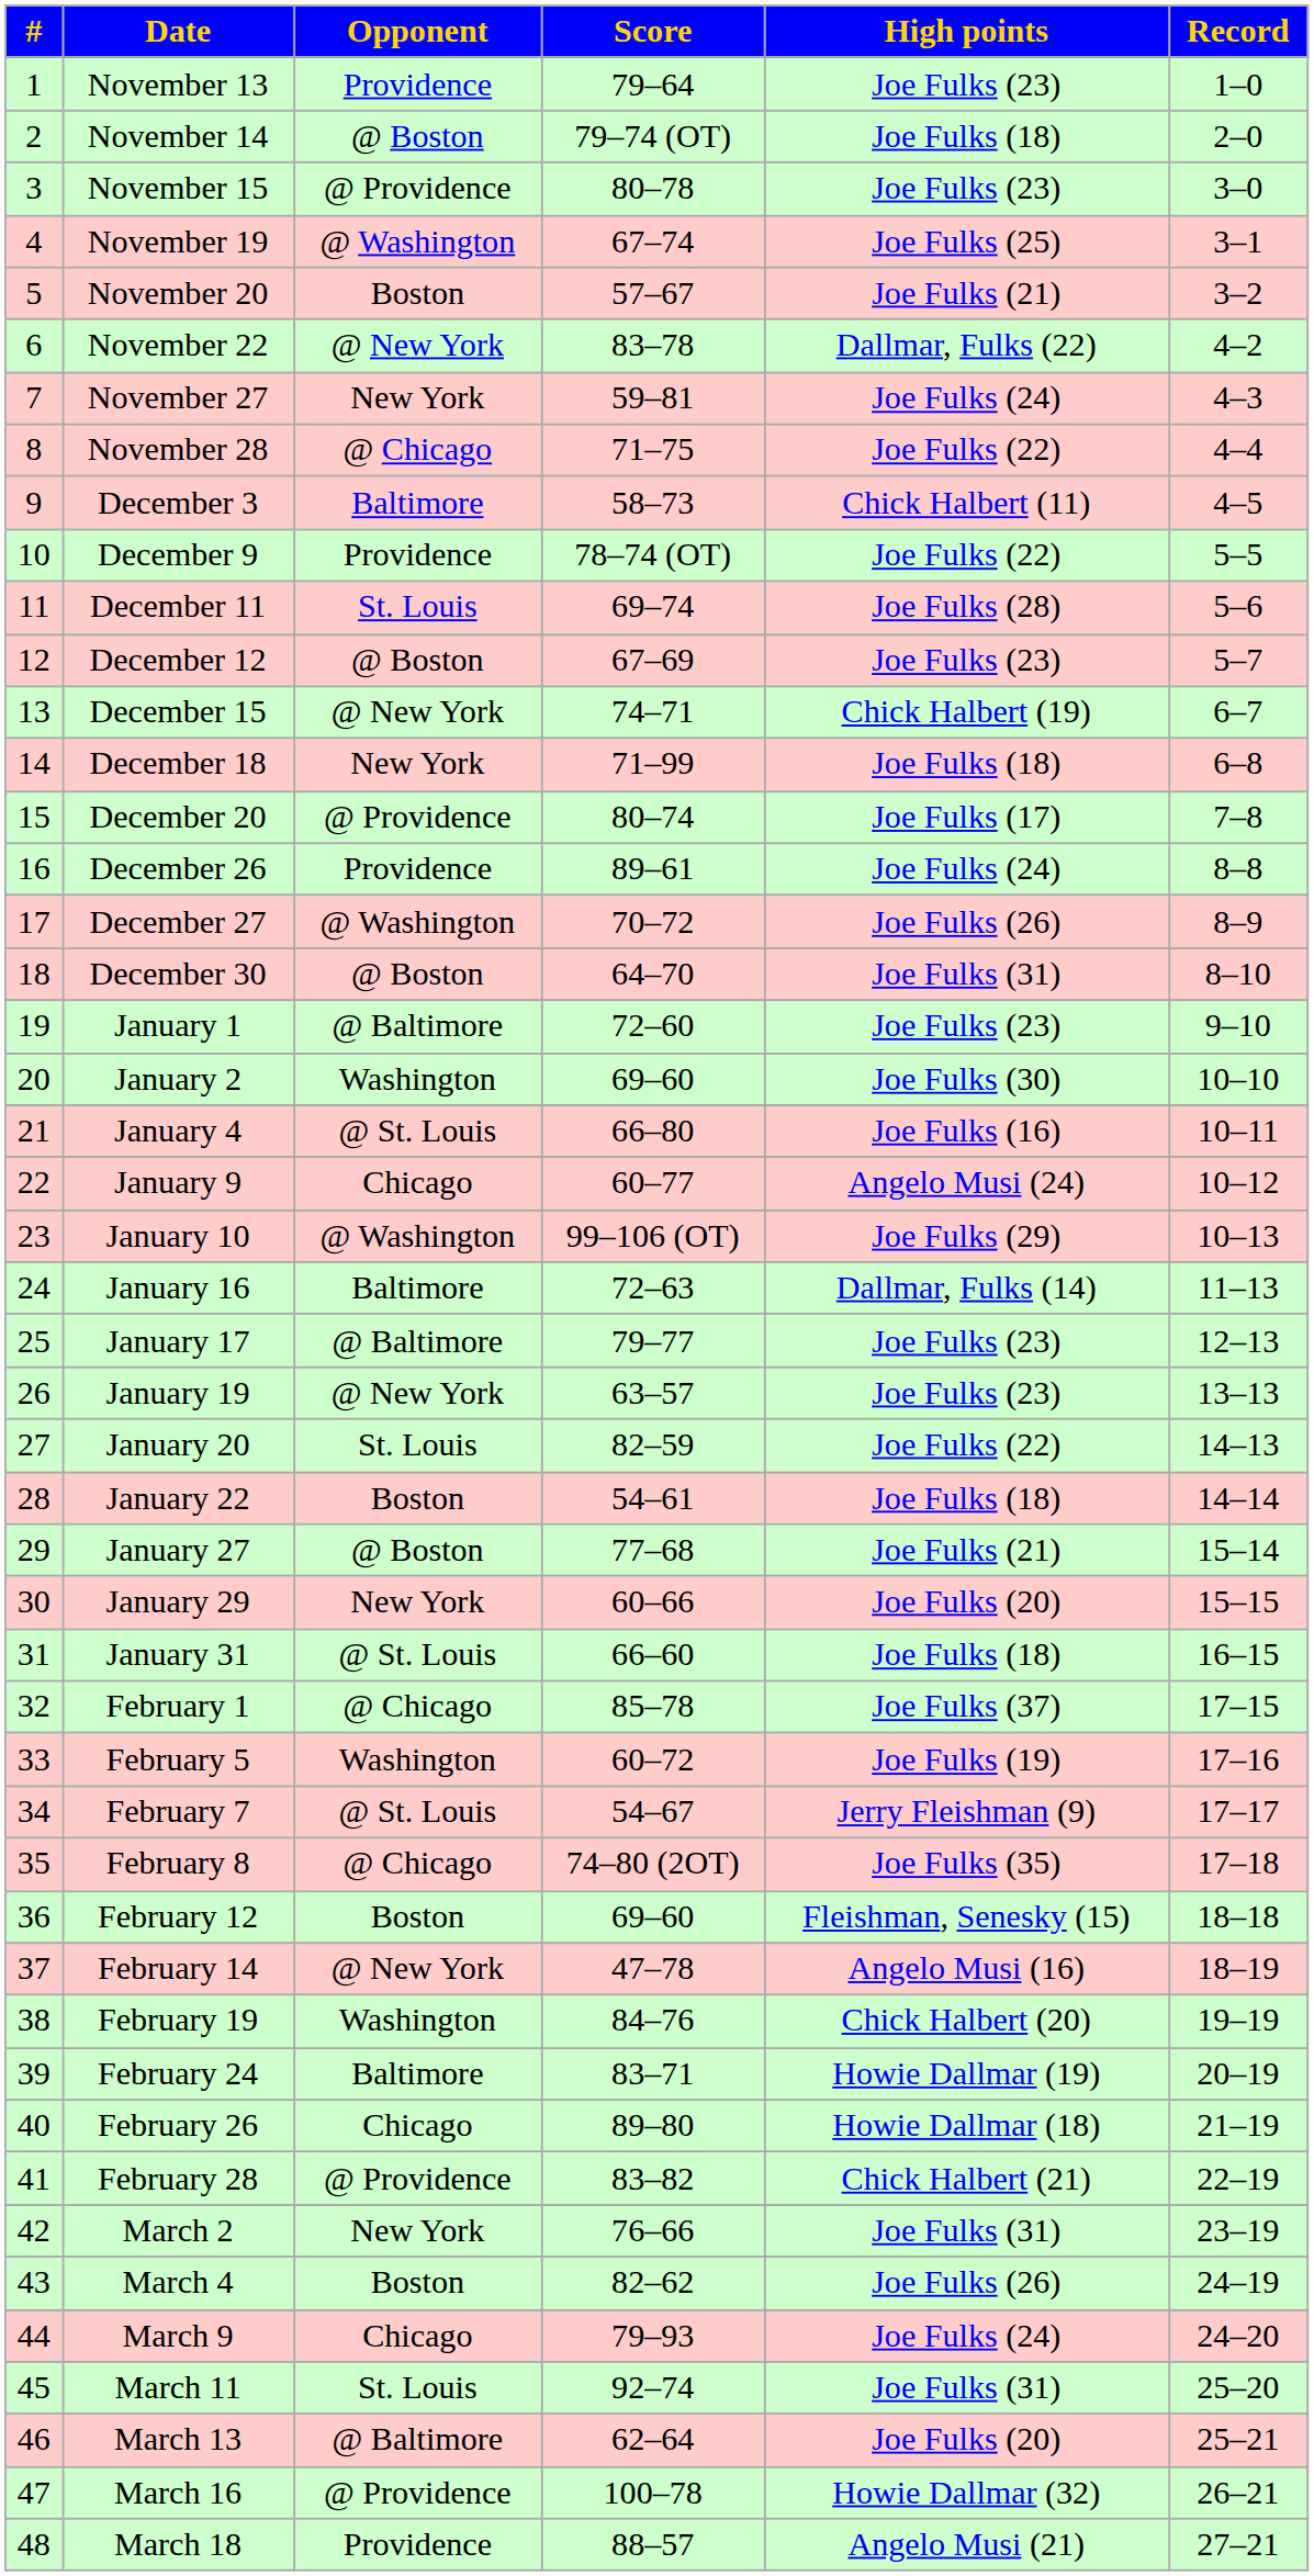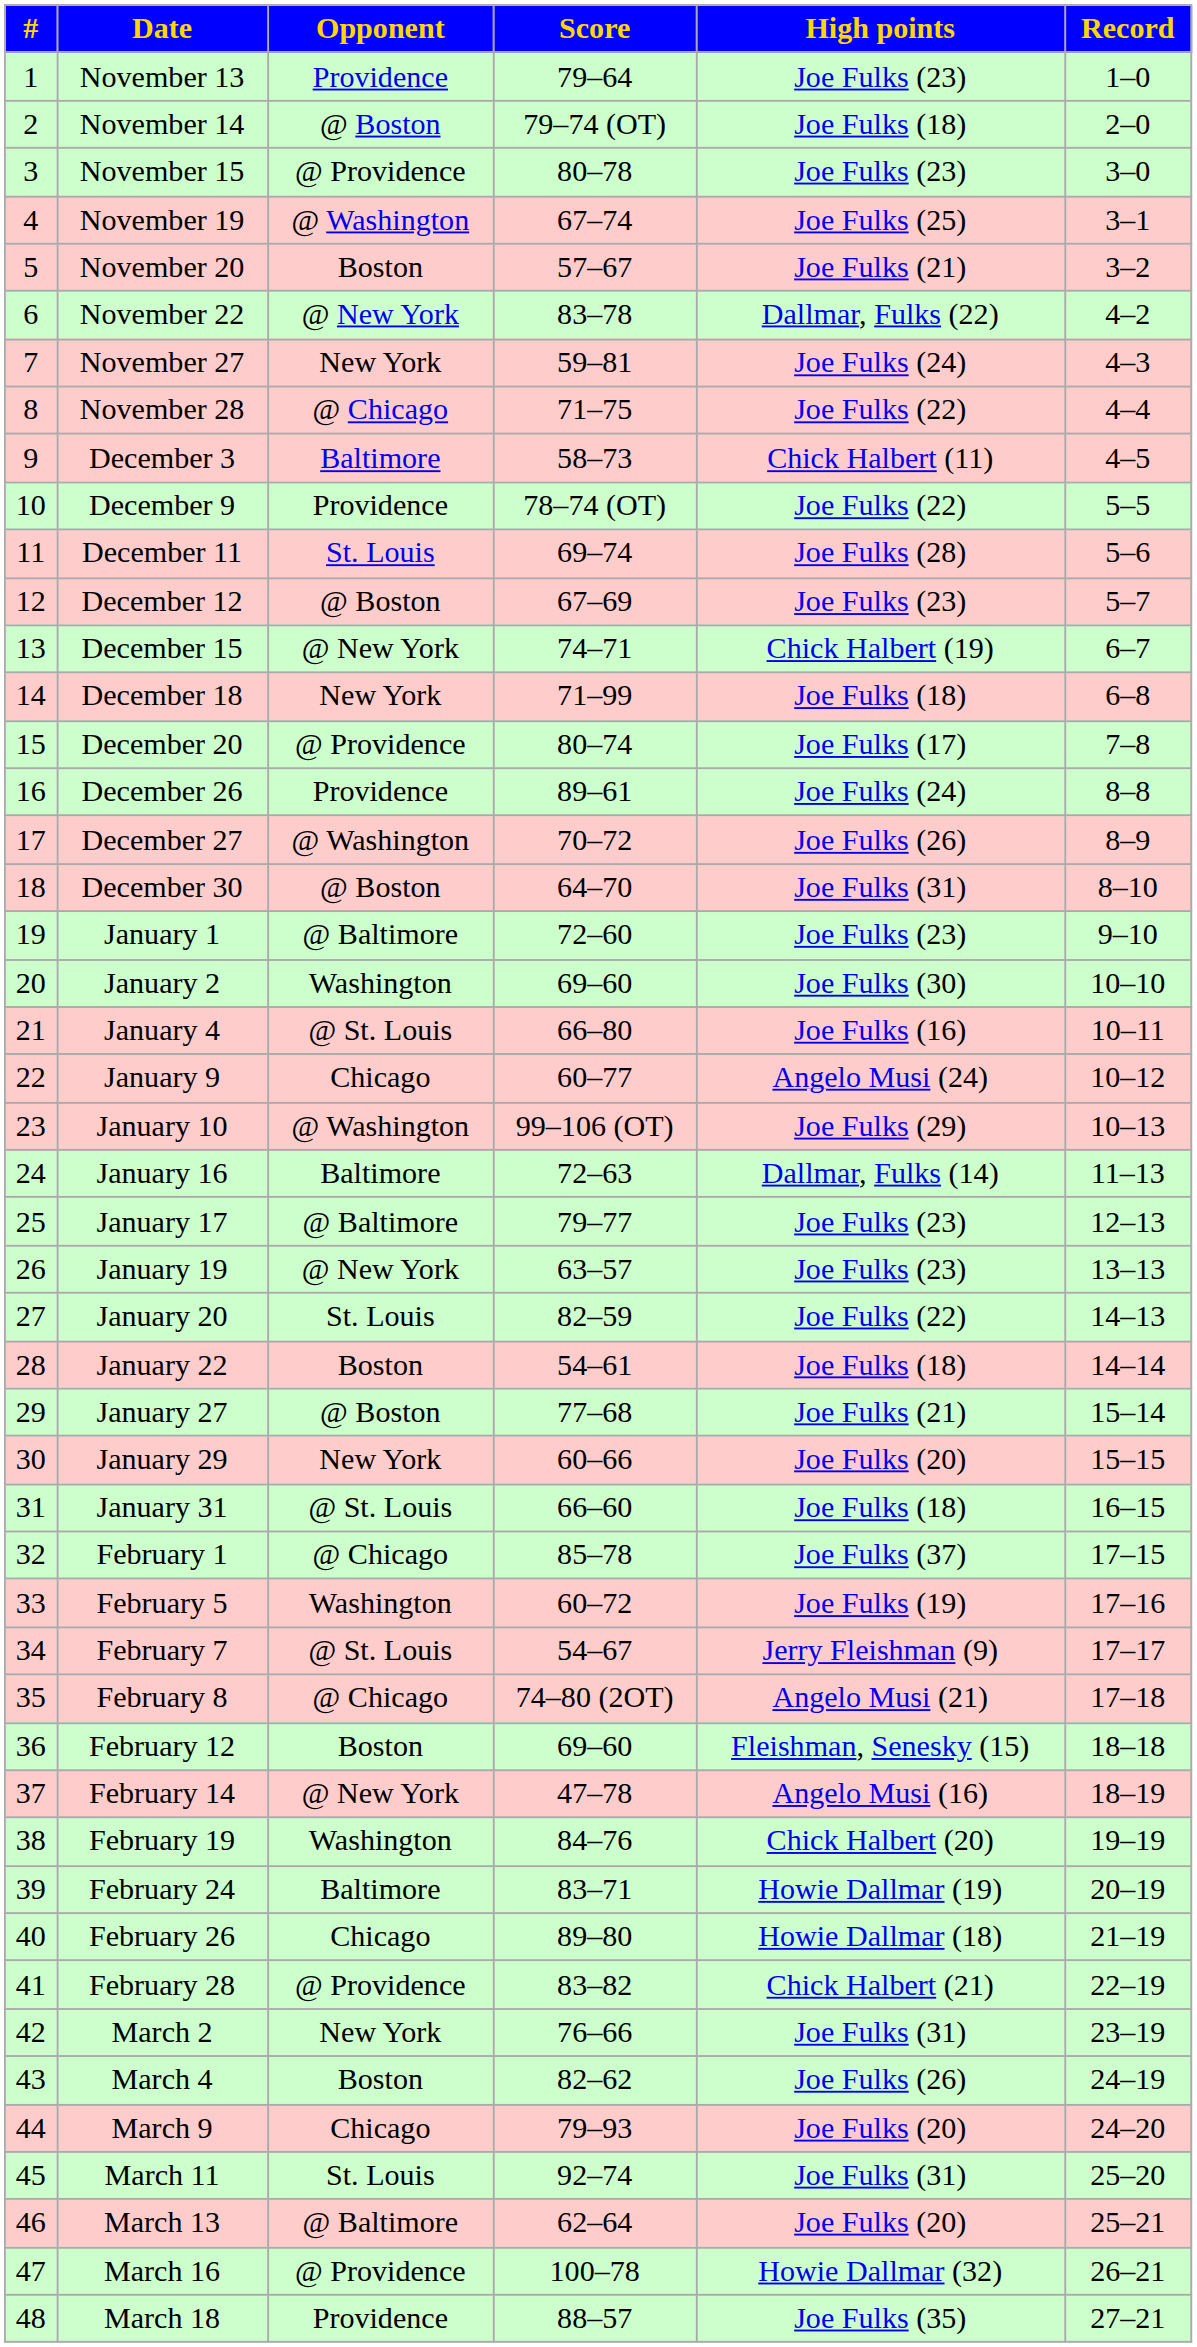 <table class="wikitable" width="50%">
 <tr align="center"  style="background:#0000FF;color:#FFD700;">
 <td><strong>#</strong></td>
 <td><strong>Date</strong></td>
 <td><strong>Opponent</strong></td>
 <td><strong>Score</strong></td>
 <td><strong>High points</strong></td>
 <td><strong>Record</strong></td>
 </tr>
 <tr align="center" bgcolor="ccffcc">
 <td>1</td>
 <td>November 13</td>
 <td><a href='#'>Providence</a></td>
 <td>79–64</td>
 <td><a href='#'>Joe Fulks</a> (23)</td>
 <td>1–0</td>
 </tr>
 <tr align="center" bgcolor="ccffcc">
 <td>2</td>
 <td>November 14</td>
 <td>@ <a href='#'>Boston</a></td>
 <td>79–74 (OT)</td>
 <td><a href='#'>Joe Fulks</a> (18)</td>
 <td>2–0</td>
 </tr>
 <tr align="center" bgcolor="ccffcc">
 <td>3</td>
 <td>November 15</td>
 <td>@ Providence</td>
 <td>80–78</td>
 <td><a href='#'>Joe Fulks</a> (23)</td>
 <td>3–0</td>
 </tr>
 <tr align="center" bgcolor="ffcccc">
 <td>4</td>
 <td>November 19</td>
 <td>@ <a href='#'>Washington</a></td>
 <td>67–74</td>
 <td><a href='#'>Joe Fulks</a> (25)</td>
 <td>3–1</td>
 </tr>
 <tr align="center" bgcolor="ffcccc">
 <td>5</td>
 <td>November 20</td>
 <td>Boston</td>
 <td>57–67</td>
 <td><a href='#'>Joe Fulks</a> (21)</td>
 <td>3–2</td>
 </tr>
 <tr align="center" bgcolor="ccffcc">
 <td>6</td>
 <td>November 22</td>
 <td>@ <a href='#'>New York</a></td>
 <td>83–78</td>
 <td><a href='#'>Dallmar</a>, <a href='#'>Fulks</a> (22)</td>
 <td>4–2</td>
 </tr>
 <tr align="center" bgcolor="ffcccc">
 <td>7</td>
 <td>November 27</td>
 <td>New York</td>
 <td>59–81</td>
 <td><a href='#'>Joe Fulks</a> (24)</td>
 <td>4–3</td>
 </tr>
 <tr align="center" bgcolor="ffcccc">
 <td>8</td>
 <td>November 28</td>
 <td>@ <a href='#'>Chicago</a></td>
 <td>71–75</td>
 <td><a href='#'>Joe Fulks</a> (22)</td>
 <td>4–4</td>
 </tr>
 <tr align="center" bgcolor="ffcccc">
 <td>9</td>
 <td>December 3</td>
 <td><a href='#'>Baltimore</a></td>
 <td>58–73</td>
 <td><a href='#'>Chick Halbert</a> (11)</td>
 <td>4–5</td>
 </tr>
 <tr align="center" bgcolor="ccffcc">
 <td>10</td>
 <td>December 9</td>
 <td>Providence</td>
 <td>78–74 (OT)</td>
 <td><a href='#'>Joe Fulks</a> (22)</td>
 <td>5–5</td>
 </tr>
 <tr align="center" bgcolor="ffcccc">
 <td>11</td>
 <td>December 11</td>
 <td><a href='#'>St. Louis</a></td>
 <td>69–74</td>
 <td><a href='#'>Joe Fulks</a> (28)</td>
 <td>5–6</td>
 </tr>
 <tr align="center" bgcolor="ffcccc">
 <td>12</td>
 <td>December 12</td>
 <td>@ Boston</td>
 <td>67–69</td>
 <td><a href='#'>Joe Fulks</a> (23)</td>
 <td>5–7</td>
 </tr>
 <tr align="center" bgcolor="ccffcc">
 <td>13</td>
 <td>December 15</td>
 <td>@ New York</td>
 <td>74–71</td>
 <td><a href='#'>Chick Halbert</a> (19)</td>
 <td>6–7</td>
 </tr>
 <tr align="center" bgcolor="ffcccc">
 <td>14</td>
 <td>December 18</td>
 <td>New York</td>
 <td>71–99</td>
 <td><a href='#'>Joe Fulks</a> (18)</td>
 <td>6–8</td>
 </tr>
 <tr align="center" bgcolor="ccffcc">
 <td>15</td>
 <td>December 20</td>
 <td>@ Providence</td>
 <td>80–74</td>
 <td><a href='#'>Joe Fulks</a> (17)</td>
 <td>7–8</td>
 </tr>
 <tr align="center" bgcolor="ccffcc">
 <td>16</td>
 <td>December 26</td>
 <td>Providence</td>
 <td>89–61</td>
 <td><a href='#'>Joe Fulks</a> (24)</td>
 <td>8–8</td>
 </tr>
 <tr align="center" bgcolor="ffcccc">
 <td>17</td>
 <td>December 27</td>
 <td>@ Washington</td>
 <td>70–72</td>
 <td><a href='#'>Joe Fulks</a> (26)</td>
 <td>8–9</td>
 </tr>
 <tr align="center" bgcolor="ffcccc">
 <td>18</td>
 <td>December 30</td>
 <td>@ Boston</td>
 <td>64–70</td>
 <td><a href='#'>Joe Fulks</a> (31)</td>
 <td>8–10</td>
 </tr>
 <tr align="center" bgcolor="ccffcc">
 <td>19</td>
 <td>January 1</td>
 <td>@ Baltimore</td>
 <td>72–60</td>
 <td><a href='#'>Joe Fulks</a> (23)</td>
 <td>9–10</td>
 </tr>
 <tr align="center" bgcolor="ccffcc">
 <td>20</td>
 <td>January 2</td>
 <td>Washington</td>
 <td>69–60</td>
 <td><a href='#'>Joe Fulks</a> (30)</td>
 <td>10–10</td>
 </tr>
 <tr align="center" bgcolor="ffcccc">
 <td>21</td>
 <td>January 4</td>
 <td>@ St. Louis</td>
 <td>66–80</td>
 <td><a href='#'>Joe Fulks</a> (16)</td>
 <td>10–11</td>
 </tr>
 <tr align="center" bgcolor="ffcccc">
 <td>22</td>
 <td>January 9</td>
 <td>Chicago</td>
 <td>60–77</td>
 <td><a href='#'>Angelo Musi</a> (24)</td>
 <td>10–12</td>
 </tr>
 <tr align="center" bgcolor="ffcccc">
 <td>23</td>
 <td>January 10</td>
 <td>@ Washington</td>
 <td>99–106 (OT)</td>
 <td><a href='#'>Joe Fulks</a> (29)</td>
 <td>10–13</td>
 </tr>
 <tr align="center" bgcolor="ccffcc">
 <td>24</td>
 <td>January 16</td>
 <td>Baltimore</td>
 <td>72–63</td>
 <td><a href='#'>Dallmar</a>, <a href='#'>Fulks</a> (14)</td>
 <td>11–13</td>
 </tr>
 <tr align="center" bgcolor="ccffcc">
 <td>25</td>
 <td>January 17</td>
 <td>@ Baltimore</td>
 <td>79–77</td>
 <td><a href='#'>Joe Fulks</a> (23)</td>
 <td>12–13</td>
 </tr>
 <tr align="center" bgcolor="ccffcc">
 <td>26</td>
 <td>January 19</td>
 <td>@ New York</td>
 <td>63–57</td>
 <td><a href='#'>Joe Fulks</a> (23)</td>
 <td>13–13</td>
 </tr>
 <tr align="center" bgcolor="ccffcc">
 <td>27</td>
 <td>January 20</td>
 <td>St. Louis</td>
 <td>82–59</td>
 <td><a href='#'>Joe Fulks</a> (22)</td>
 <td>14–13</td>
 </tr>
 <tr align="center" bgcolor="ffcccc">
 <td>28</td>
 <td>January 22</td>
 <td>Boston</td>
 <td>54–61</td>
 <td><a href='#'>Joe Fulks</a> (18)</td>
 <td>14–14</td>
 </tr>
 <tr align="center" bgcolor="ccffcc">
 <td>29</td>
 <td>January 27</td>
 <td>@ Boston</td>
 <td>77–68</td>
 <td><a href='#'>Joe Fulks</a> (21)</td>
 <td>15–14</td>
 </tr>
 <tr align="center" bgcolor="ffcccc">
 <td>30</td>
 <td>January 29</td>
 <td>New York</td>
 <td>60–66</td>
 <td><a href='#'>Joe Fulks</a> (20)</td>
 <td>15–15</td>
 </tr>
 <tr align="center" bgcolor="ccffcc">
 <td>31</td>
 <td>January 31</td>
 <td>@ St. Louis</td>
 <td>66–60</td>
 <td><a href='#'>Joe Fulks</a> (18)</td>
 <td>16–15</td>
 </tr>
 <tr align="center" bgcolor="ccffcc">
 <td>32</td>
 <td>February 1</td>
 <td>@ Chicago</td>
 <td>85–78</td>
 <td><a href='#'>Joe Fulks</a> (37)</td>
 <td>17–15</td>
 </tr>
 <tr align="center" bgcolor="ffcccc">
 <td>33</td>
 <td>February 5</td>
 <td>Washington</td>
 <td>60–72</td>
 <td><a href='#'>Joe Fulks</a> (19)</td>
 <td>17–16</td>
 </tr>
 <tr align="center" bgcolor="ffcccc">
 <td>34</td>
 <td>February 7</td>
 <td>@ St. Louis</td>
 <td>54–67</td>
 <td><a href='#'>Jerry Fleishman</a> (9)</td>
 <td>17–17</td>
 </tr>
 <tr align="center" bgcolor="ffcccc">
 <td>35</td>
 <td>February 8</td>
 <td>@ Chicago</td>
 <td>74–80 (2OT)</td>
-<td><a href='#'>Joe Fulks</a> (35)</td>
+<td><a href='#'>Angelo Musi</a> (21)</td>
 <td>17–18</td>
 </tr>
 <tr align="center" bgcolor="ccffcc">
 <td>36</td>
 <td>February 12</td>
 <td>Boston</td>
 <td>69–60</td>
 <td><a href='#'>Fleishman</a>, <a href='#'>Senesky</a> (15)</td>
 <td>18–18</td>
 </tr>
 <tr align="center" bgcolor="ffcccc">
 <td>37</td>
 <td>February 14</td>
 <td>@ New York</td>
 <td>47–78</td>
 <td><a href='#'>Angelo Musi</a> (16)</td>
 <td>18–19</td>
 </tr>
 <tr align="center" bgcolor="ccffcc">
 <td>38</td>
 <td>February 19</td>
 <td>Washington</td>
 <td>84–76</td>
 <td><a href='#'>Chick Halbert</a> (20)</td>
 <td>19–19</td>
 </tr>
 <tr align="center" bgcolor="ccffcc">
 <td>39</td>
 <td>February 24</td>
 <td>Baltimore</td>
 <td>83–71</td>
 <td><a href='#'>Howie Dallmar</a> (19)</td>
 <td>20–19</td>
 </tr>
 <tr align="center" bgcolor="ccffcc">
 <td>40</td>
 <td>February 26</td>
 <td>Chicago</td>
 <td>89–80</td>
 <td><a href='#'>Howie Dallmar</a> (18)</td>
 <td>21–19</td>
 </tr>
 <tr align="center" bgcolor="ccffcc">
 <td>41</td>
 <td>February 28</td>
 <td>@ Providence</td>
 <td>83–82</td>
 <td><a href='#'>Chick Halbert</a> (21)</td>
 <td>22–19</td>
 </tr>
 <tr align="center" bgcolor="ccffcc">
 <td>42</td>
 <td>March 2</td>
 <td>New York</td>
 <td>76–66</td>
 <td><a href='#'>Joe Fulks</a> (31)</td>
 <td>23–19</td>
 </tr>
 <tr align="center" bgcolor="ccffcc">
 <td>43</td>
 <td>March 4</td>
 <td>Boston</td>
 <td>82–62</td>
 <td><a href='#'>Joe Fulks</a>  (26)</td>
 <td>24–19</td>
 </tr>
 <tr align="center" bgcolor="ffcccc">
 <td>44</td>
 <td>March 9</td>
 <td>Chicago</td>
 <td>79–93</td>
-<td><a href='#'>Joe Fulks</a> (24)</td>
+<td><a href='#'>Joe Fulks</a> (20)</td>
 <td>24–20</td>
 </tr>
 <tr align="center" bgcolor="ccffcc">
 <td>45</td>
 <td>March 11</td>
 <td>St. Louis</td>
 <td>92–74</td>
 <td><a href='#'>Joe Fulks</a> (31)</td>
 <td>25–20</td>
 </tr>
 <tr align="center" bgcolor="ffcccc">
 <td>46</td>
 <td>March 13</td>
 <td>@ Baltimore</td>
 <td>62–64</td>
 <td><a href='#'>Joe Fulks</a> (20)</td>
 <td>25–21</td>
 </tr>
 <tr align="center" bgcolor="ccffcc">
 <td>47</td>
 <td>March 16</td>
 <td>@ Providence</td>
 <td>100–78</td>
 <td><a href='#'>Howie Dallmar</a> (32)</td>
 <td>26–21</td>
 </tr>
 <tr align="center" bgcolor="ccffcc">
 <td>48</td>
 <td>March 18</td>
 <td>Providence</td>
 <td>88–57</td>
-<td><a href='#'>Angelo Musi</a> (21)</td>
+<td><a href='#'>Joe Fulks</a> (35)</td>
 <td>27–21</td>
 </tr>
 </table>
